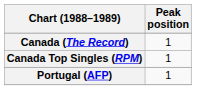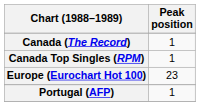 <table class="wikitable sortable plainrowheaders" style="text-align:center">
 <tr>
 <th scope="col">Chart (1988–1989)</th>
 <th scope="col">Peak<br>position</th>
 </tr>
 <tr>
 </tr>
 <tr>
 </tr>
 <tr>
 <th scope="row">Canada (<em><a href='#'>The Record</a></em>)</th>
 <td>1</td>
 </tr>
 <tr>
 <th scope="row">Canada Top Singles (<em><a href='#'>RPM</a></em>)</th>
 <td>1</td>
+</tr>
+<tr>
+<th scope="row">Europe (<a href='#'>Eurochart Hot 100</a>)</th>
+<td>23</td>
 </tr>
 <tr>
 </tr>
 <tr>
 </tr>
 <tr>
 </tr>
 <tr>
 </tr>
 <tr>
 </tr>
 <tr>
 <th scope="row">Portugal (<a href='#'>AFP</a>)</th>
 <td>1</td>
 </tr>
 <tr>
 </tr>
 <tr>
 </tr>
 <tr>
 </tr>
 <tr>
 </tr>
 </table>
